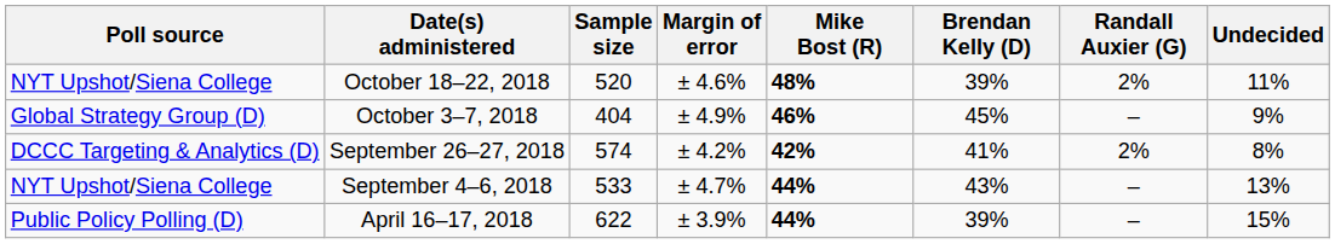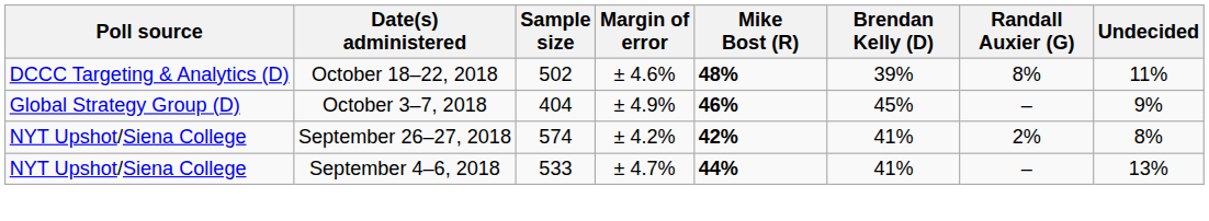 <table class="wikitable">
 <tr>
 <th>Poll source</th>
 <th>Date(s)<br>administered</th>
 <th>Sample<br>size</th>
 <th>Margin of<br>error</th>
 <th style="width:100px;">Mike<br>Bost (R)</th>
 <th style="width:100px;">Brendan<br>Kelly (D)</th>
 <th style="width:100px;">Randall<br>Auxier (G)</th>
 <th>Undecided</th>
 </tr>
 <tr>
-<td style="text-align:left;"><a href='#'>NYT Upshot</a>/<a href='#'>Siena College</a></td>
+<td style="text-align:left;"><a href='#'>DCCC Targeting & Analytics (D)</a></td>
 <td align=center>October 18–22, 2018</td>
-<td align=center>520</td>
+<td align=center>502</td>
 <td align=center>± 4.6%</td>
 <td><strong>48%</strong></td>
 <td align=center>39%</td>
-<td align=center>2%</td>
+<td align=center>8%</td>
 <td align=center>11%</td>
 </tr>
 <tr>
 <td style="text-align:left;"><a href='#'>Global Strategy Group (D)</a></td>
 <td align=center>October 3–7, 2018</td>
 <td align=center>404</td>
 <td align=center>± 4.9%</td>
 <td><strong>46%</strong></td>
 <td align=center>45%</td>
 <td align=center>–</td>
 <td align=center>9%</td>
 </tr>
 <tr>
-<td style="text-align:left;"><a href='#'>DCCC Targeting & Analytics (D)</a></td>
+<td style="text-align:left;"><a href='#'>NYT Upshot</a>/<a href='#'>Siena College</a></td>
 <td align=center>September 26–27, 2018</td>
 <td align=center>574</td>
 <td align=center>± 4.2%</td>
 <td><strong>42%</strong></td>
 <td align=center>41%</td>
 <td align=center>2%</td>
 <td align=center>8%</td>
 </tr>
 <tr>
 <td style="text-align:left;"><a href='#'>NYT Upshot</a>/<a href='#'>Siena College</a></td>
 <td align=center>September 4–6, 2018</td>
 <td align=center>533</td>
 <td align=center>± 4.7%</td>
 <td><strong>44%</strong></td>
-<td align=center>43%</td>
+<td align=center>41%</td>
 <td align=center>–</td>
 <td align=center>13%</td>
 </tr>
-<tr>
-<td style="text-align:left;"><a href='#'>Public Policy Polling (D)</a></td>
-<td align=center>April 16–17, 2018</td>
-<td align=center>622</td>
-<td align=center>± 3.9%</td>
-<td><strong>44%</strong></td>
-<td align=center>39%</td>
-<td align=center>–</td>
-<td align=center>15%</td>
-</tr>
 </table>
